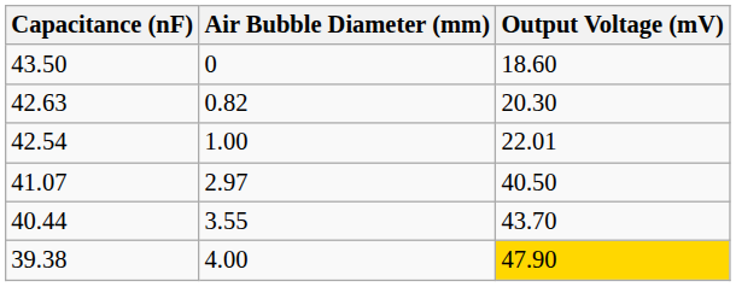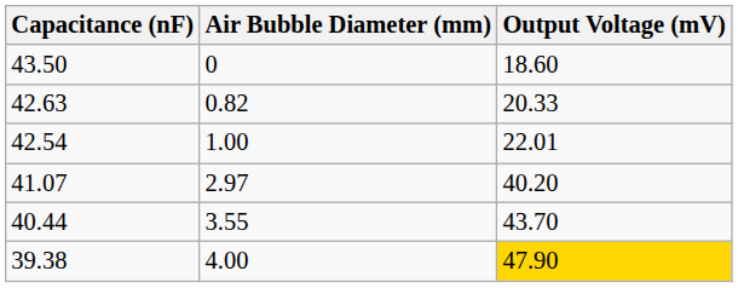 <table class="wikitable">
 <tr>
 <th>Capacitance (nF)</th>
 <th>Air Bubble Diameter (mm)</th>
 <th>Output Voltage (mV)</th>
 </tr>
 <tr>
 <td>43.50</td>
 <td>0</td>
 <td>18.60</td>
 </tr>
 <tr>
 <td>42.63</td>
 <td>0.82</td>
-<td>20.30</td>
+<td>20.33</td>
 </tr>
 <tr>
 <td>42.54</td>
 <td>1.00</td>
 <td>22.01</td>
 </tr>
 <tr>
 <td>41.07</td>
 <td>2.97</td>
-<td>40.50</td>
+<td>40.20</td>
 </tr>
 <tr>
 <td>40.44</td>
 <td>3.55</td>
 <td>43.70</td>
 </tr>
 <tr>
 <td>39.38</td>
 <td>4.00</td>
 <td style="background: gold;">47.90</td>
 </tr>
 </table>
